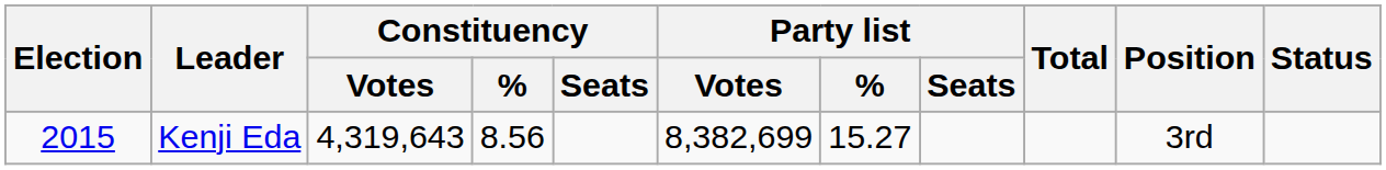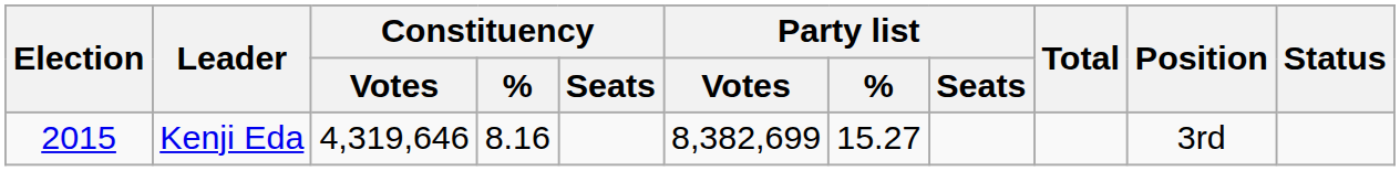 <table class="wikitable" style="text-align:center">
 <tr>
 <th rowspan="2">Election</th>
 <th rowspan="2">Leader</th>
 <th colspan="3">Constituency</th>
 <th colspan="3">Party list</th>
 <th rowspan="2">Total</th>
 <th rowspan="2">Position</th>
 <th rowspan="2">Status</th>
 </tr>
 <tr>
 <th>Votes</th>
 <th>%</th>
 <th>Seats</th>
 <th>Votes</th>
 <th>%</th>
 <th>Seats</th>
 </tr>
 <tr>
 <td><a href='#'>2015</a></td>
 <td><a href='#'>Kenji Eda</a></td>
-<td>4,319,643</td>
-<td>8.56</td>
+<td>4,319,646</td>
+<td>8.16</td>
 <td></td>
 <td>8,382,699</td>
 <td>15.27</td>
 <td></td>
 <td></td>
 <td>3rd</td>
 <td></td>
 </tr>
 </table>
